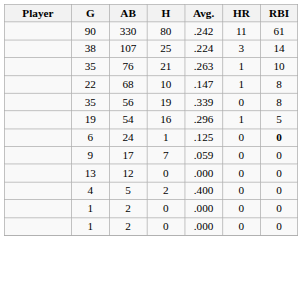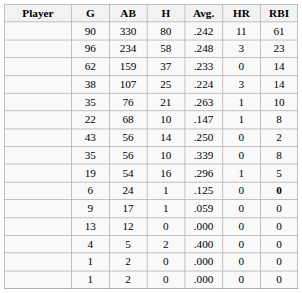 <table class="wikitable sortable">
 <tr>
 <th width="16%">Player</th>
 <th width="9%">G</th>
 <th width="9%">AB</th>
 <th width="9%">H</th>
 <th width="9%">Avg.</th>
 <th width="9%">HR</th>
 <th width="9%">RBI</th>
 </tr>
 <tr align="center">
 <td></td>
 <td>90</td>
 <td>330</td>
 <td>80</td>
 <td>.242</td>
 <td>11</td>
 <td>61</td>
+</tr>
+<tr align="center">
+<td></td>
+<td>96</td>
+<td>234</td>
+<td>58</td>
+<td>.248</td>
+<td>3</td>
+<td>23</td>
+</tr>
+<tr align="center">
+<td></td>
+<td>62</td>
+<td>159</td>
+<td>37</td>
+<td>.233</td>
+<td>0</td>
+<td>14</td>
 </tr>
 <tr align="center">
 <td></td>
 <td>38</td>
 <td>107</td>
 <td>25</td>
 <td>.224</td>
 <td>3</td>
 <td>14</td>
 </tr>
 <tr align="center">
 <td></td>
 <td>35</td>
 <td>76</td>
 <td>21</td>
 <td>.263</td>
 <td>1</td>
 <td>10</td>
 </tr>
 <tr align="center">
 <td></td>
 <td>22</td>
 <td>68</td>
 <td>10</td>
 <td>.147</td>
 <td>1</td>
 <td>8</td>
 </tr>
 <tr align="center">
 <td></td>
+<td>43</td>
+<td>56</td>
+<td>14</td>
+<td>.250</td>
+<td>0</td>
+<td>2</td>
+</tr>
+<tr align="center">
+<td></td>
 <td>35</td>
 <td>56</td>
-<td>19</td>
+<td>10</td>
 <td>.339</td>
 <td>0</td>
 <td>8</td>
 </tr>
 <tr align="center">
 <td></td>
 <td>19</td>
 <td>54</td>
 <td>16</td>
 <td>.296</td>
 <td>1</td>
 <td>5</td>
 </tr>
 <tr align="center">
 <td></td>
 <td>6</td>
 <td>24</td>
 <td>1</td>
 <td>.125</td>
 <td>0</td>
 <td><strong>0</strong></td>
 </tr>
 <tr align="center">
 <td></td>
 <td>9</td>
 <td>17</td>
-<td>7</td>
+<td>1</td>
 <td>.059</td>
 <td>0</td>
 <td>0</td>
 </tr>
 <tr align="center">
 <td></td>
 <td>13</td>
 <td>12</td>
 <td>0</td>
 <td>.000</td>
 <td>0</td>
 <td>0</td>
 </tr>
 <tr align="center">
 <td></td>
 <td>4</td>
 <td>5</td>
 <td>2</td>
 <td>.400</td>
 <td>0</td>
 <td>0</td>
 </tr>
 <tr align="center">
 <td></td>
 <td>1</td>
 <td>2</td>
 <td>0</td>
 <td>.000</td>
 <td>0</td>
 <td>0</td>
 </tr>
 <tr align="center">
 <td></td>
 <td>1</td>
 <td>2</td>
 <td>0</td>
 <td>.000</td>
 <td>0</td>
 <td>0</td>
 </tr>
 <tr align="center">
 </tr>
 </table>
